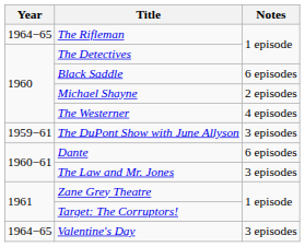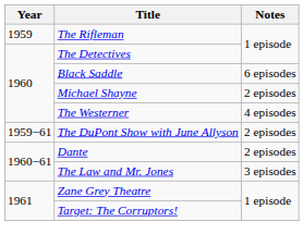 <table class="wikitable">
 <tr>
 <th>Year</th>
 <th>Title</th>
 <th>Notes</th>
 </tr>
 <tr>
-<td>1964−65</td>
+<td>1959</td>
 <td><em><a href='#'>The Rifleman</a></em></td>
 <td rowspan=2>1 episode</td>
 </tr>
 <tr>
 <td rowspan=4>1960</td>
 <td><em><a href='#'>The Detectives</a></em></td>
 </tr>
 <tr>
 <td><em><a href='#'>Black Saddle</a></em></td>
 <td>6 episodes</td>
 </tr>
 <tr>
 <td><em><a href='#'>Michael Shayne</a></em></td>
 <td>2 episodes</td>
 </tr>
 <tr>
 <td><em><a href='#'>The Westerner</a></em></td>
 <td>4 episodes</td>
 </tr>
 <tr>
 <td>1959−61</td>
 <td><em><a href='#'>The DuPont Show with June Allyson</a></em></td>
-<td>3 episodes</td>
+<td>2 episodes</td>
 </tr>
 <tr>
 <td rowspan=2>1960−61</td>
 <td><em><a href='#'>Dante</a></em></td>
-<td>6 episodes</td>
+<td>2 episodes</td>
 </tr>
 <tr>
 <td><em><a href='#'>The Law and Mr. Jones</a></em></td>
 <td>3 episodes</td>
 </tr>
 <tr>
 <td rowspan=2>1961</td>
 <td><em><a href='#'>Zane Grey Theatre</a></em></td>
 <td rowspan=2>1 episode</td>
 </tr>
 <tr>
 <td><em><a href='#'>Target: The Corruptors!</a></em></td>
 </tr>
-<tr>
-<td>1964−65</td>
-<td><em><a href='#'>Valentine's Day</a></em></td>
-<td>3 episodes</td>
-</tr>
 </table>
